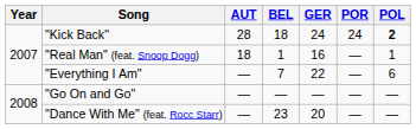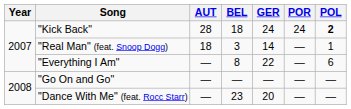 <table class="wikitable">
 <tr>
 <th width="40">Year</th>
 <th>Song</th>
 <th width="40"><a href='#'>AUT</a></th>
 <th width="40"><a href='#'>BEL</a></th>
 <th width="40"><a href='#'>GER</a></th>
 <th width="40"><a href='#'>POR</a></th>
 <th width="40"><a href='#'>POL</a></th>
 </tr>
 <tr>
 <td align="center" rowspan=3>2007</td>
 <td>"Kick Back"</td>
 <td align="center">28</td>
 <td align="center">18</td>
 <td align="center">24</td>
 <td align="center">24</td>
 <td align="center"><strong>2</strong></td>
 </tr>
 <tr>
 <td>"Real Man" <small>(feat. <a href='#'>Snoop Dogg</a>)</small></td>
 <td align="center">18</td>
-<td align="center">1</td>
-<td align="center">16</td>
+<td align="center">3</td>
+<td align="center">14</td>
 <td align="center">—</td>
 <td align="center">1</td>
 </tr>
 <tr>
 <td>"Everything I Am"</td>
 <td align="center">—</td>
-<td align="center">7</td>
+<td align="center">8</td>
 <td align="center">22</td>
 <td align="center">—</td>
 <td align="center">6</td>
 </tr>
 <tr>
 <td align="center" rowspan=2>2008</td>
 <td>"Go On and Go"</td>
 <td align="center">—</td>
 <td align="center">—</td>
 <td align="center">—</td>
 <td align="center">—</td>
 <td align="center">—</td>
 </tr>
 <tr>
 <td>"Dance With Me" <small>(feat. <a href='#'>Rocc Starr</a>)</small></td>
 <td align="center">—</td>
 <td align="center">23</td>
 <td align="center">20</td>
 <td align="center">—</td>
 <td align="center">—</td>
 </tr>
 </table>
